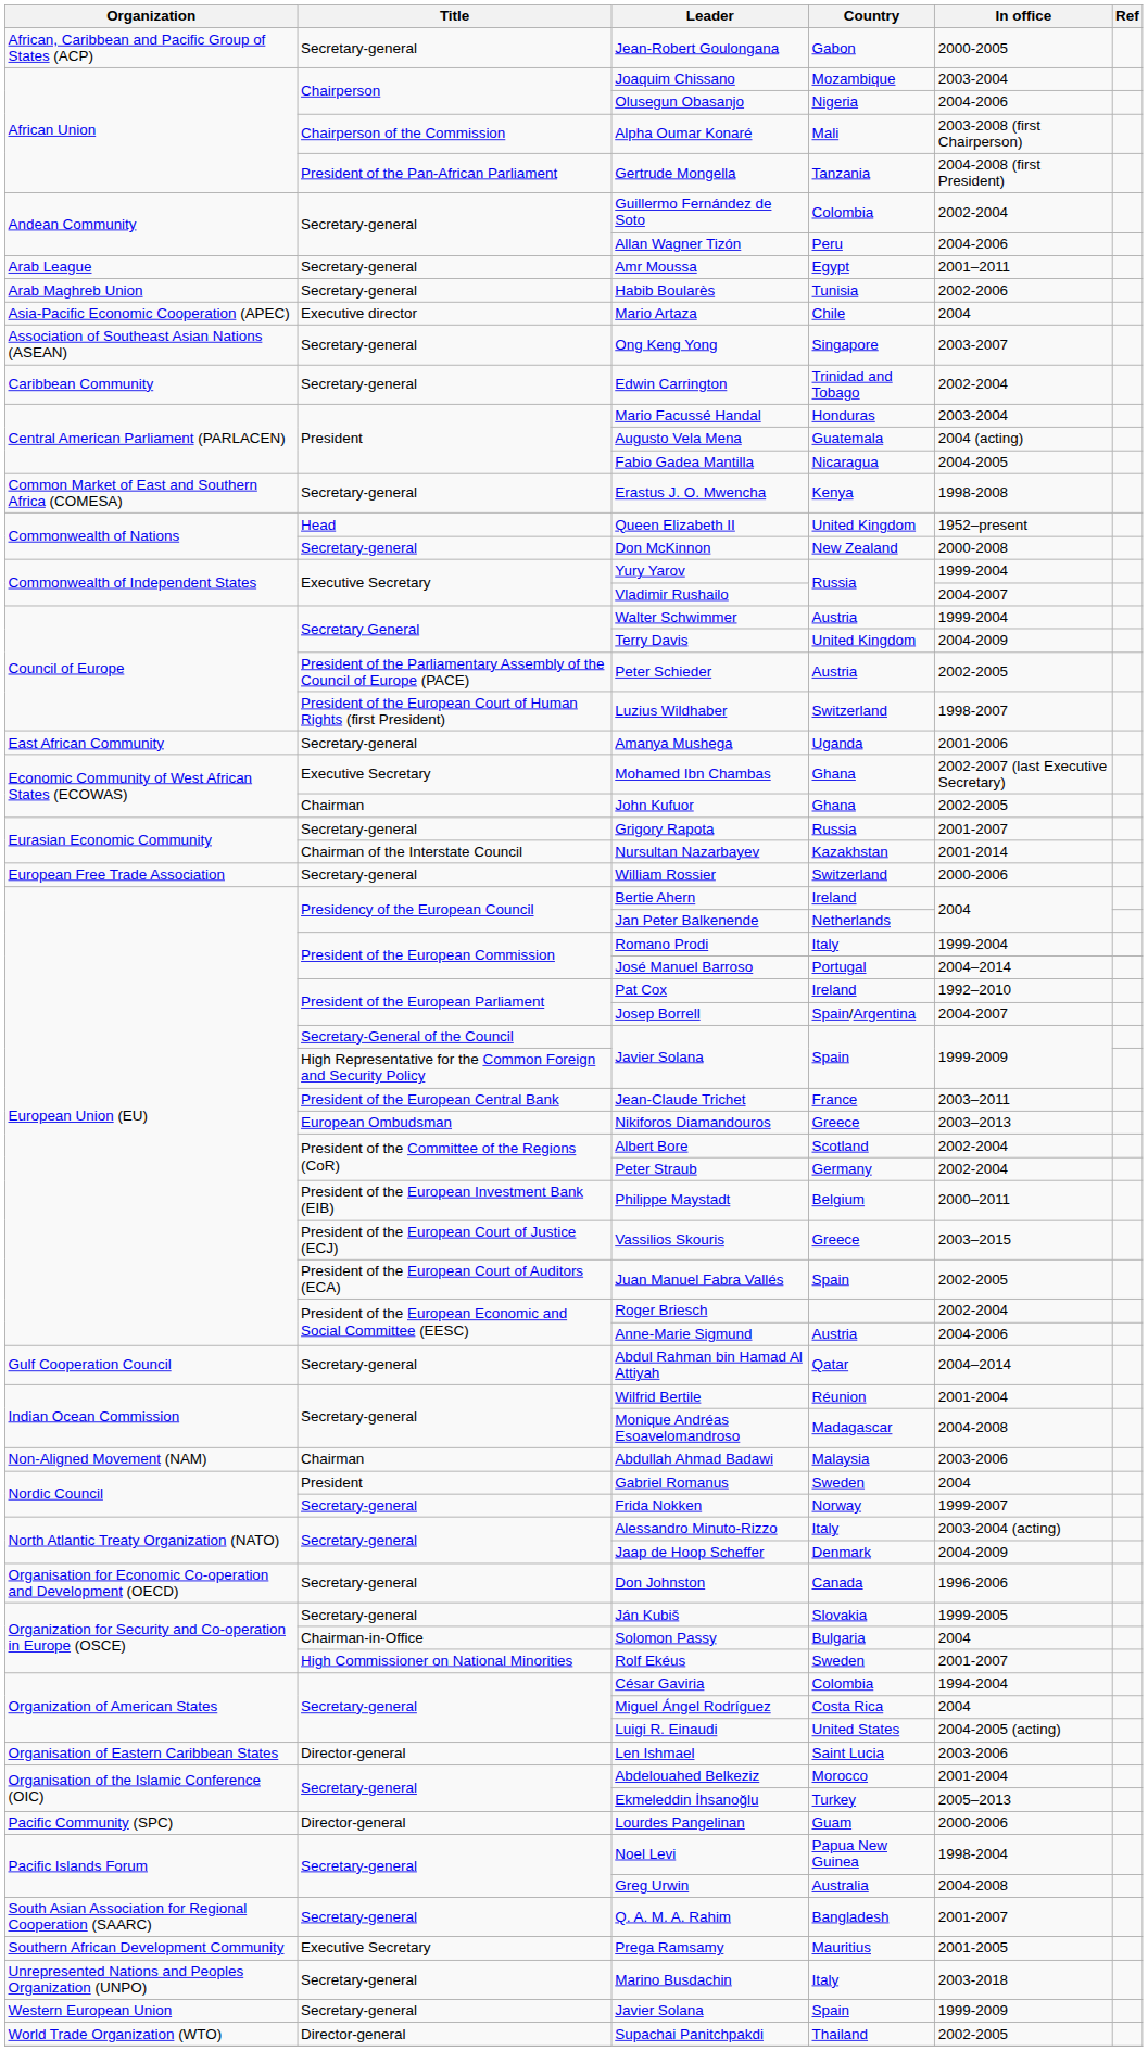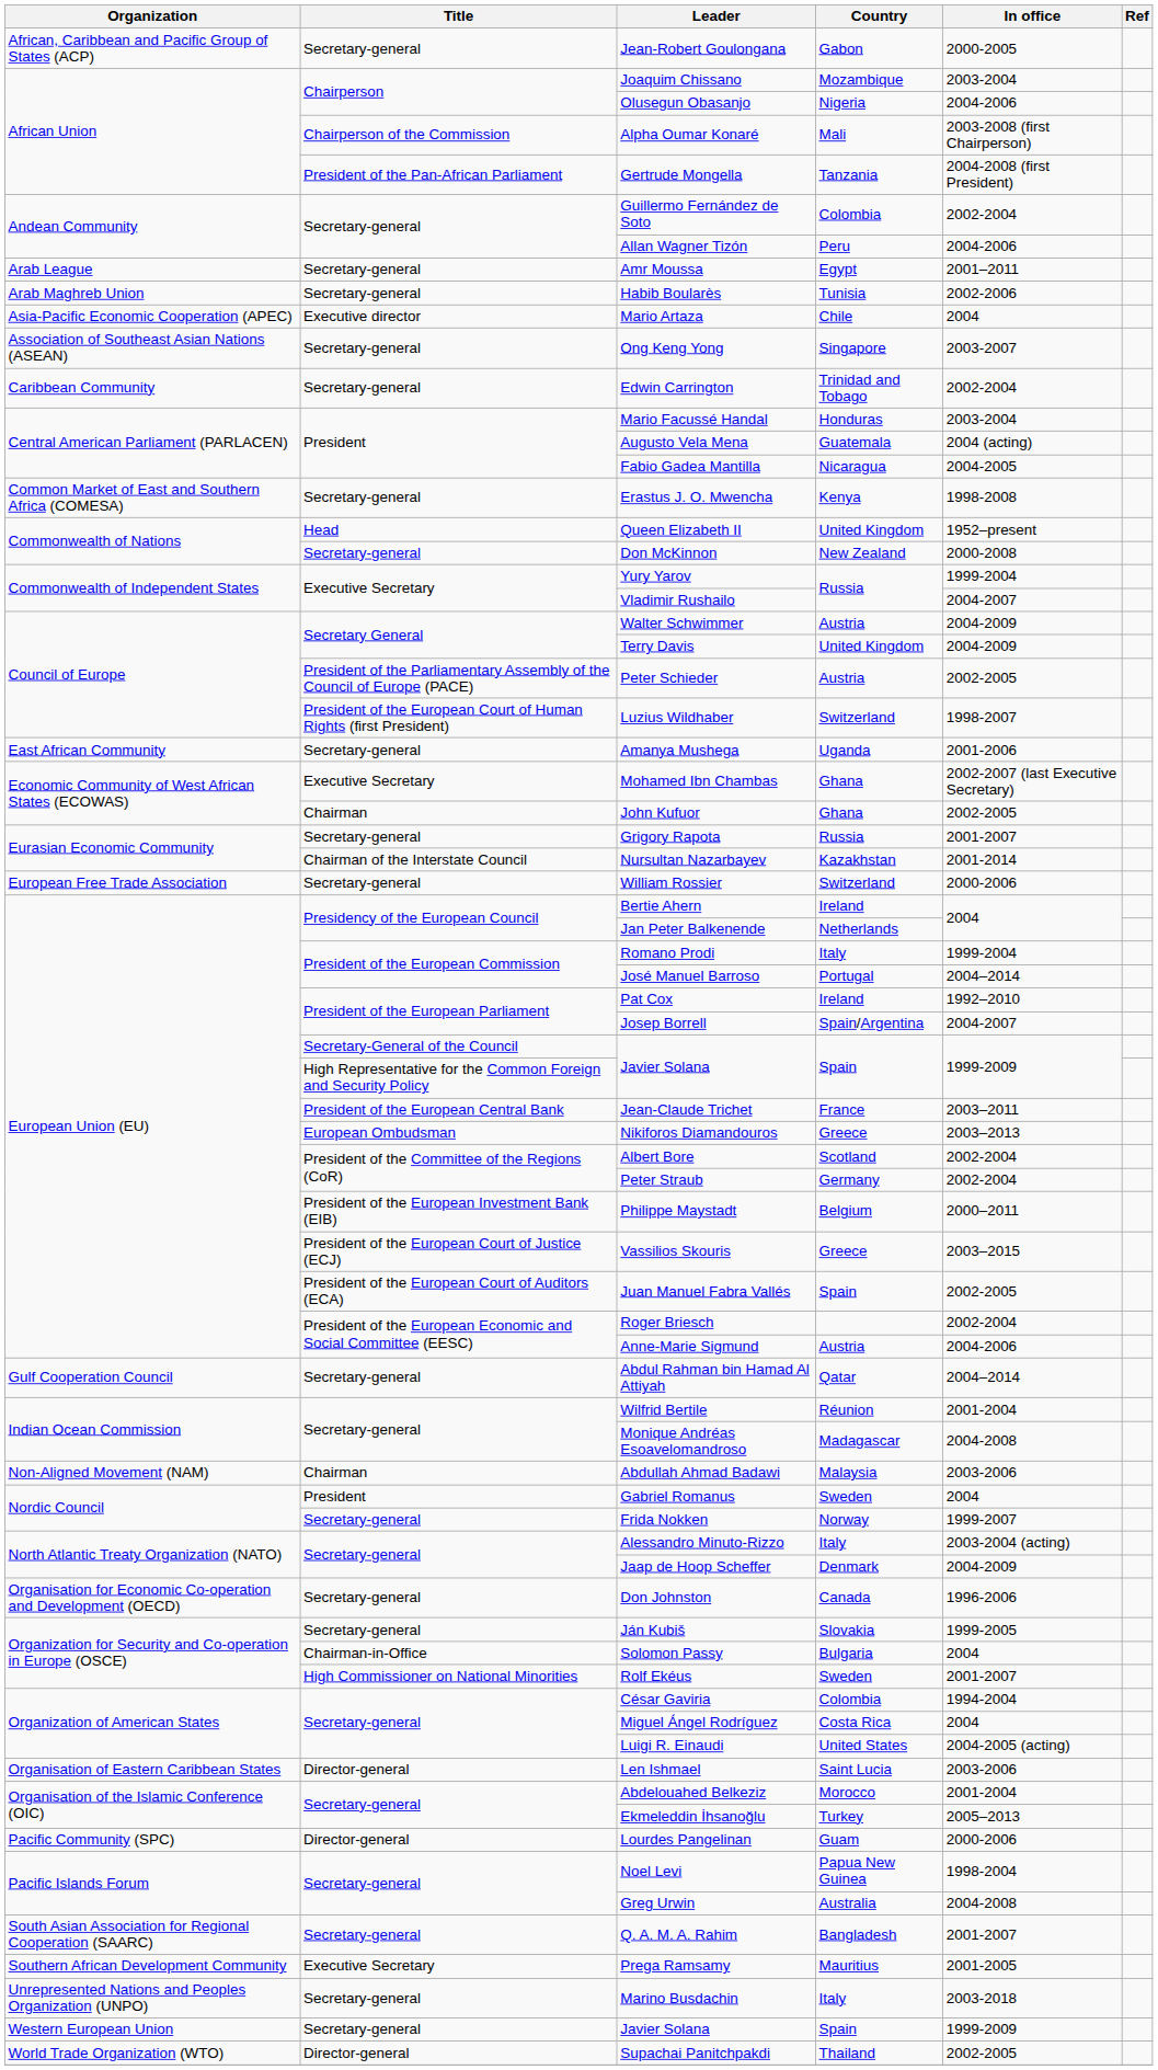 <table class="wikitable unsortable">
 <tr>
 <th>Organization</th>
 <th>Title</th>
 <th>Leader</th>
 <th>Country</th>
 <th>In office</th>
 <th>Ref</th>
 </tr>
 <tr>
 <td><a href='#'>African, Caribbean and Pacific Group of States</a> (ACP)</td>
 <td>Secretary-general</td>
 <td><a href='#'>Jean-Robert Goulongana</a></td>
 <td><a href='#'>Gabon</a></td>
 <td>2000-2005</td>
 <td></td>
 </tr>
 <tr>
 <td rowspan="4"><a href='#'>African Union</a></td>
 <td rowspan="2"><a href='#'>Chairperson</a></td>
 <td><a href='#'>Joaquim Chissano</a></td>
 <td><a href='#'>Mozambique</a></td>
 <td>2003-2004</td>
 <td></td>
 </tr>
 <tr>
 <td><a href='#'>Olusegun Obasanjo</a></td>
 <td><a href='#'>Nigeria</a></td>
 <td>2004-2006</td>
 <td></td>
 </tr>
 <tr>
 <td><a href='#'>Chairperson of the Commission</a></td>
 <td><a href='#'>Alpha Oumar Konaré</a></td>
 <td><a href='#'>Mali</a></td>
 <td>2003-2008 (first Chairperson)</td>
 <td></td>
 </tr>
 <tr>
 <td><a href='#'>President of the Pan-African Parliament</a></td>
 <td><a href='#'>Gertrude Mongella</a></td>
 <td><a href='#'>Tanzania</a></td>
 <td>2004-2008 (first President)</td>
 <td></td>
 </tr>
 <tr>
 <td rowspan="2"><a href='#'>Andean Community</a></td>
 <td rowspan="2">Secretary-general</td>
 <td><a href='#'>Guillermo Fernández de Soto</a></td>
 <td><a href='#'>Colombia</a></td>
 <td>2002-2004</td>
 <td></td>
 </tr>
 <tr>
 <td><a href='#'>Allan Wagner Tizón</a></td>
 <td><a href='#'>Peru</a></td>
 <td>2004-2006</td>
 <td></td>
 </tr>
 <tr>
 <td><a href='#'>Arab League</a></td>
 <td>Secretary-general</td>
 <td><a href='#'>Amr Moussa</a></td>
 <td><a href='#'>Egypt</a></td>
 <td>2001–2011</td>
 <td></td>
 </tr>
 <tr>
 <td><a href='#'>Arab Maghreb Union</a></td>
 <td>Secretary-general</td>
 <td><a href='#'>Habib Boularès</a></td>
 <td><a href='#'>Tunisia</a></td>
 <td>2002-2006</td>
 <td></td>
 </tr>
 <tr>
 <td><a href='#'>Asia-Pacific Economic Cooperation</a> (APEC)</td>
 <td>Executive director</td>
 <td><a href='#'>Mario Artaza</a></td>
 <td><a href='#'>Chile</a></td>
 <td>2004</td>
 <td></td>
 </tr>
 <tr>
 <td><a href='#'>Association of Southeast Asian Nations</a> (ASEAN)</td>
 <td>Secretary-general</td>
 <td><a href='#'>Ong Keng Yong</a></td>
 <td><a href='#'>Singapore</a></td>
 <td>2003-2007</td>
 <td></td>
 </tr>
 <tr>
 <td><a href='#'>Caribbean Community</a></td>
 <td>Secretary-general</td>
 <td><a href='#'>Edwin Carrington</a></td>
 <td><a href='#'>Trinidad and Tobago</a></td>
 <td>2002-2004</td>
 <td></td>
 </tr>
 <tr>
 <td rowspan="3"><a href='#'>Central American Parliament</a> (PARLACEN)</td>
 <td rowspan="3">President</td>
 <td><a href='#'>Mario Facussé Handal</a></td>
 <td><a href='#'>Honduras</a></td>
 <td>2003-2004</td>
 <td></td>
 </tr>
 <tr>
 <td><a href='#'>Augusto Vela Mena</a></td>
 <td><a href='#'>Guatemala</a></td>
 <td>2004 (acting)</td>
 <td></td>
 </tr>
 <tr>
 <td><a href='#'>Fabio Gadea Mantilla</a></td>
 <td><a href='#'>Nicaragua</a></td>
 <td>2004-2005</td>
 <td></td>
 </tr>
 <tr>
 <td><a href='#'>Common Market of East and Southern Africa</a> (COMESA)</td>
 <td>Secretary-general</td>
 <td><a href='#'>Erastus J. O. Mwencha</a></td>
 <td><a href='#'>Kenya</a></td>
 <td>1998-2008</td>
 <td></td>
 </tr>
 <tr>
 <td rowspan="2"><a href='#'>Commonwealth of Nations</a></td>
 <td><a href='#'>Head</a></td>
 <td><a href='#'>Queen Elizabeth II</a></td>
 <td><a href='#'>United Kingdom</a></td>
 <td>1952–present</td>
 <td></td>
 </tr>
 <tr>
 <td><a href='#'>Secretary-general</a></td>
 <td><a href='#'>Don McKinnon</a></td>
 <td><a href='#'>New Zealand</a></td>
 <td>2000-2008</td>
 <td></td>
 </tr>
 <tr>
 <td rowspan="2"><a href='#'>Commonwealth of Independent States</a></td>
 <td rowspan="2">Executive Secretary</td>
 <td><a href='#'>Yury Yarov</a></td>
 <td rowspan="2"><a href='#'>Russia</a></td>
 <td>1999-2004</td>
 <td></td>
 </tr>
 <tr>
 <td><a href='#'>Vladimir Rushailo</a></td>
 <td>2004-2007</td>
 <td></td>
 </tr>
 <tr>
 <td rowspan="4"><a href='#'>Council of Europe</a></td>
 <td rowspan="2"><a href='#'>Secretary General</a></td>
 <td><a href='#'>Walter Schwimmer</a></td>
 <td><a href='#'>Austria</a></td>
-<td>1999-2004</td>
+<td>2004-2009</td>
 <td></td>
 </tr>
 <tr>
 <td><a href='#'>Terry Davis</a></td>
 <td><a href='#'>United Kingdom</a></td>
 <td>2004-2009</td>
 <td></td>
 </tr>
 <tr>
 <td><a href='#'>President of the Parliamentary Assembly of the Council of Europe</a> (PACE)</td>
 <td><a href='#'>Peter Schieder</a></td>
 <td><a href='#'>Austria</a></td>
 <td>2002-2005</td>
 <td></td>
 </tr>
 <tr>
 <td><a href='#'>President of the European Court of Human Rights</a> (first President)</td>
 <td><a href='#'>Luzius Wildhaber</a></td>
 <td><a href='#'>Switzerland</a></td>
 <td>1998-2007</td>
 <td></td>
 </tr>
 <tr>
 <td><a href='#'>East African Community</a></td>
 <td>Secretary-general</td>
 <td><a href='#'>Amanya Mushega</a></td>
 <td><a href='#'>Uganda</a></td>
 <td>2001-2006</td>
 <td></td>
 </tr>
 <tr>
 <td rowspan="2"><a href='#'>Economic Community of West African States</a> (ECOWAS)</td>
 <td>Executive Secretary</td>
 <td><a href='#'>Mohamed Ibn Chambas</a></td>
 <td><a href='#'>Ghana</a></td>
 <td>2002-2007 (last Executive Secretary)</td>
 <td></td>
 </tr>
 <tr>
 <td>Chairman</td>
 <td><a href='#'>John Kufuor</a></td>
 <td><a href='#'>Ghana</a></td>
 <td>2002-2005</td>
 <td></td>
 </tr>
 <tr>
 <td rowspan="2"><a href='#'>Eurasian Economic Community</a></td>
 <td>Secretary-general</td>
 <td><a href='#'>Grigory Rapota</a></td>
 <td><a href='#'>Russia</a></td>
 <td>2001-2007</td>
 <td></td>
 </tr>
 <tr>
 <td>Chairman of the Interstate Council</td>
 <td><a href='#'>Nursultan Nazarbayev</a></td>
 <td><a href='#'>Kazakhstan</a></td>
 <td>2001-2014</td>
 <td></td>
 </tr>
 <tr>
 <td><a href='#'>European Free Trade Association</a></td>
 <td>Secretary-general</td>
 <td><a href='#'>William Rossier</a></td>
 <td><a href='#'>Switzerland</a></td>
 <td>2000-2006</td>
 <td></td>
 </tr>
 <tr>
 <td rowspan="17"><a href='#'>European Union</a> (EU)</td>
 <td rowspan="2"><a href='#'>Presidency of the European Council</a></td>
 <td><a href='#'>Bertie Ahern</a></td>
 <td><a href='#'>Ireland</a></td>
 <td rowspan="2">2004</td>
 <td></td>
 </tr>
 <tr>
 <td><a href='#'>Jan Peter Balkenende</a></td>
 <td><a href='#'>Netherlands</a></td>
 <td></td>
 </tr>
 <tr>
 <td rowspan="2"><a href='#'>President of the European Commission</a></td>
 <td><a href='#'>Romano Prodi</a></td>
 <td><a href='#'>Italy</a></td>
 <td>1999-2004</td>
 <td></td>
 </tr>
 <tr>
 <td><a href='#'>José Manuel Barroso</a></td>
 <td><a href='#'>Portugal</a></td>
 <td>2004–2014</td>
 <td></td>
 </tr>
 <tr>
 <td rowspan="2"><a href='#'>President of the European Parliament</a></td>
 <td><a href='#'>Pat Cox</a></td>
 <td><a href='#'>Ireland</a></td>
 <td>1992–2010</td>
 <td></td>
 </tr>
 <tr>
 <td><a href='#'>Josep Borrell</a></td>
 <td><a href='#'>Spain</a>/<a href='#'>Argentina</a></td>
 <td>2004-2007</td>
 <td></td>
 </tr>
 <tr>
 <td><a href='#'>Secretary-General of the Council</a></td>
 <td rowspan="2"><a href='#'>Javier Solana</a></td>
 <td rowspan="2"><a href='#'>Spain</a></td>
 <td rowspan="2">1999-2009</td>
 <td></td>
 </tr>
 <tr>
 <td>High Representative for the <a href='#'>Common Foreign and Security Policy</a></td>
 <td></td>
 </tr>
 <tr>
 <td><a href='#'>President of the European Central Bank</a></td>
 <td><a href='#'>Jean-Claude Trichet</a></td>
 <td><a href='#'>France</a></td>
 <td>2003–2011</td>
 <td></td>
 </tr>
 <tr>
 <td><a href='#'>European Ombudsman</a></td>
 <td><a href='#'>Nikiforos Diamandouros</a></td>
 <td><a href='#'>Greece</a></td>
 <td>2003–2013</td>
 <td></td>
 </tr>
 <tr>
 <td rowspan="2">President of the <a href='#'>Committee of the Regions</a> (CoR)</td>
 <td><a href='#'>Albert Bore</a></td>
 <td><a href='#'>Scotland</a></td>
 <td>2002-2004</td>
 <td></td>
 </tr>
 <tr>
 <td><a href='#'>Peter Straub</a></td>
 <td><a href='#'>Germany</a></td>
 <td>2002-2004</td>
 <td></td>
 </tr>
 <tr>
 <td>President of the <a href='#'>European Investment Bank</a> (EIB)</td>
 <td><a href='#'>Philippe Maystadt</a></td>
 <td><a href='#'>Belgium</a></td>
 <td>2000–2011</td>
 <td></td>
 </tr>
 <tr>
 <td>President of the <a href='#'>European Court of Justice</a> (ECJ)</td>
 <td><a href='#'>Vassilios Skouris</a></td>
 <td><a href='#'>Greece</a></td>
 <td>2003–2015</td>
 <td></td>
 </tr>
 <tr>
 <td>President of the <a href='#'>European Court of Auditors</a> (ECA)</td>
 <td><a href='#'>Juan Manuel Fabra Vallés</a></td>
 <td><a href='#'>Spain</a></td>
 <td>2002-2005</td>
 <td></td>
 </tr>
 <tr>
 <td rowspan="2">President of the <a href='#'>European Economic and Social Committee</a> (EESC)</td>
 <td><a href='#'>Roger Briesch</a></td>
 <td></td>
 <td>2002-2004</td>
 <td></td>
 </tr>
 <tr>
 <td><a href='#'>Anne-Marie Sigmund</a></td>
 <td><a href='#'>Austria</a></td>
 <td>2004-2006</td>
 <td></td>
 </tr>
 <tr>
 <td><a href='#'>Gulf Cooperation Council</a></td>
 <td>Secretary-general</td>
 <td><a href='#'>Abdul Rahman bin Hamad Al Attiyah</a></td>
 <td><a href='#'>Qatar</a></td>
 <td>2004–2014</td>
 <td></td>
 </tr>
 <tr>
 <td rowspan="2"><a href='#'>Indian Ocean Commission</a></td>
 <td rowspan="2">Secretary-general</td>
 <td><a href='#'>Wilfrid Bertile</a></td>
 <td><a href='#'>Réunion</a></td>
 <td>2001-2004</td>
 <td></td>
 </tr>
 <tr>
 <td><a href='#'>Monique Andréas Esoavelomandroso</a></td>
 <td><a href='#'>Madagascar</a></td>
 <td>2004-2008</td>
 <td></td>
 </tr>
 <tr>
 <td><a href='#'>Non-Aligned Movement</a> (NAM)</td>
 <td>Chairman</td>
 <td><a href='#'>Abdullah Ahmad Badawi</a></td>
 <td><a href='#'>Malaysia</a></td>
 <td>2003-2006</td>
 <td></td>
 </tr>
 <tr>
 <td rowspan="2"><a href='#'>Nordic Council</a></td>
 <td>President</td>
 <td><a href='#'>Gabriel Romanus</a></td>
 <td><a href='#'>Sweden</a></td>
 <td>2004</td>
 <td></td>
 </tr>
 <tr>
 <td><a href='#'>Secretary-general</a></td>
 <td><a href='#'>Frida Nokken</a></td>
 <td><a href='#'>Norway</a></td>
 <td>1999-2007</td>
 <td></td>
 </tr>
 <tr>
 <td rowspan="2"><a href='#'>North Atlantic Treaty Organization</a> (NATO)</td>
 <td rowspan="2"><a href='#'>Secretary-general</a></td>
 <td><a href='#'>Alessandro Minuto-Rizzo</a></td>
 <td><a href='#'>Italy</a></td>
 <td>2003-2004 (acting)</td>
 <td></td>
 </tr>
 <tr>
 <td><a href='#'>Jaap de Hoop Scheffer</a></td>
 <td><a href='#'>Denmark</a></td>
 <td>2004-2009</td>
 <td></td>
 </tr>
 <tr>
 <td><a href='#'>Organisation for Economic Co-operation and Development</a> (OECD)</td>
 <td>Secretary-general</td>
 <td><a href='#'>Don Johnston</a></td>
 <td><a href='#'>Canada</a></td>
 <td>1996-2006</td>
 <td></td>
 </tr>
 <tr>
 <td rowspan="3"><a href='#'>Organization for Security and Co-operation in Europe</a> (OSCE)</td>
 <td>Secretary-general</td>
 <td><a href='#'>Ján Kubiš</a></td>
 <td><a href='#'>Slovakia</a></td>
 <td>1999-2005</td>
 <td></td>
 </tr>
 <tr>
 <td>Chairman-in-Office</td>
 <td><a href='#'>Solomon Passy</a></td>
 <td><a href='#'>Bulgaria</a></td>
 <td>2004</td>
 <td></td>
 </tr>
 <tr>
 <td><a href='#'>High Commissioner on National Minorities</a></td>
 <td><a href='#'>Rolf Ekéus</a></td>
 <td><a href='#'>Sweden</a></td>
 <td>2001-2007</td>
 <td></td>
 </tr>
 <tr>
 <td rowspan="3"><a href='#'>Organization of American States</a></td>
 <td rowspan="3"><a href='#'>Secretary-general</a></td>
 <td><a href='#'>César Gaviria</a></td>
 <td><a href='#'>Colombia</a></td>
 <td>1994-2004</td>
 <td></td>
 </tr>
 <tr>
 <td><a href='#'>Miguel Ángel Rodríguez</a></td>
 <td><a href='#'>Costa Rica</a></td>
 <td>2004</td>
 <td></td>
 </tr>
 <tr>
 <td><a href='#'>Luigi R. Einaudi</a></td>
 <td><a href='#'>United States</a></td>
 <td>2004-2005 (acting)</td>
 <td></td>
 </tr>
 <tr>
 <td><a href='#'>Organisation of Eastern Caribbean States</a></td>
 <td>Director-general</td>
 <td><a href='#'>Len Ishmael</a></td>
 <td><a href='#'>Saint Lucia</a></td>
 <td>2003-2006</td>
 <td></td>
 </tr>
 <tr>
 <td rowspan="2"><a href='#'>Organisation of the Islamic Conference</a> (OIC)</td>
 <td rowspan="2"><a href='#'>Secretary-general</a></td>
 <td><a href='#'>Abdelouahed Belkeziz</a></td>
 <td><a href='#'>Morocco</a></td>
 <td>2001-2004</td>
 <td></td>
 </tr>
 <tr>
 <td><a href='#'>Ekmeleddin İhsanoğlu</a></td>
 <td><a href='#'>Turkey</a></td>
 <td>2005–2013</td>
 <td></td>
 </tr>
 <tr>
 <td><a href='#'>Pacific Community</a> (SPC)</td>
 <td>Director-general</td>
 <td><a href='#'>Lourdes Pangelinan</a></td>
 <td><a href='#'>Guam</a></td>
 <td>2000-2006</td>
 <td></td>
 </tr>
 <tr>
 <td rowspan="2"><a href='#'>Pacific Islands Forum</a></td>
 <td rowspan="2"><a href='#'>Secretary-general</a></td>
 <td><a href='#'>Noel Levi</a></td>
 <td><a href='#'>Papua New Guinea</a></td>
 <td>1998-2004</td>
 <td></td>
 </tr>
 <tr>
 <td><a href='#'>Greg Urwin</a></td>
 <td><a href='#'>Australia</a></td>
 <td>2004-2008</td>
 <td></td>
 </tr>
 <tr>
 <td><a href='#'>South Asian Association for Regional Cooperation</a> (SAARC)</td>
 <td><a href='#'>Secretary-general</a></td>
 <td><a href='#'>Q. A. M. A. Rahim</a></td>
 <td><a href='#'>Bangladesh</a></td>
 <td>2001-2007</td>
 <td></td>
 </tr>
 <tr>
 <td><a href='#'>Southern African Development Community</a></td>
 <td>Executive Secretary</td>
 <td><a href='#'>Prega Ramsamy</a></td>
 <td><a href='#'>Mauritius</a></td>
 <td>2001-2005</td>
 <td></td>
 </tr>
 <tr>
 <td><a href='#'>Unrepresented Nations and Peoples Organization</a> (UNPO)</td>
 <td>Secretary-general</td>
 <td><a href='#'>Marino Busdachin</a></td>
 <td><a href='#'>Italy</a></td>
 <td>2003-2018</td>
 <td></td>
 </tr>
 <tr>
 <td><a href='#'>Western European Union</a></td>
 <td>Secretary-general</td>
 <td><a href='#'>Javier Solana</a></td>
 <td><a href='#'>Spain</a></td>
 <td>1999-2009</td>
 <td></td>
 </tr>
 <tr>
 <td><a href='#'>World Trade Organization</a> (WTO)</td>
 <td>Director-general</td>
 <td><a href='#'>Supachai Panitchpakdi</a></td>
 <td><a href='#'>Thailand</a></td>
 <td>2002-2005</td>
 <td></td>
 </tr>
 <tr>
 </tr>
 </table>
